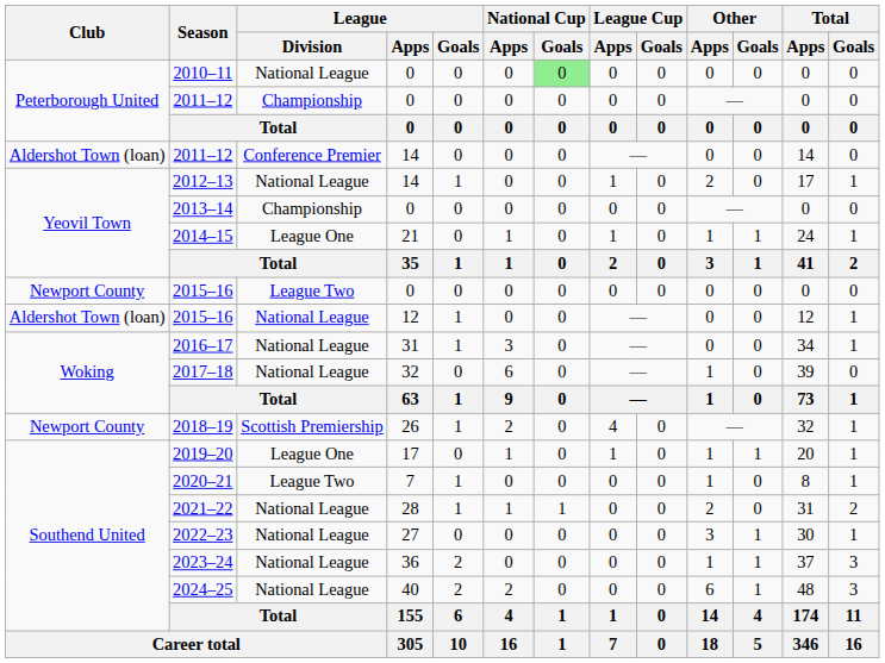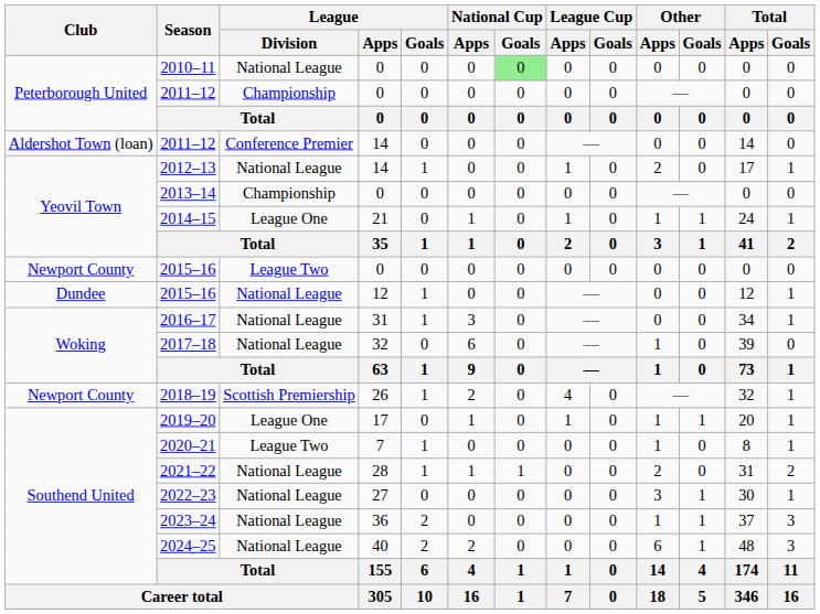 <table class="wikitable" style="text-align:center">
 <tr>
 <th rowspan=2>Club</th>
 <th rowspan=2>Season</th>
 <th colspan=3>League</th>
 <th colspan=2>National Cup</th>
 <th colspan=2>League Cup</th>
 <th colspan=2>Other</th>
 <th colspan=2>Total</th>
 </tr>
 <tr>
 <th>Division</th>
 <th>Apps</th>
 <th>Goals</th>
 <th>Apps</th>
 <th>Goals</th>
 <th>Apps</th>
 <th>Goals</th>
 <th>Apps</th>
 <th>Goals</th>
 <th>Apps</th>
 <th>Goals</th>
 </tr>
 <tr>
 <td rowspan=3><a href='#'>Peterborough United</a></td>
 <td><a href='#'>2010–11</a></td>
 <td>National League</td>
 <td>0</td>
 <td>0</td>
 <td>0</td>
 <td style="background: lightgreen;">0</td>
 <td>0</td>
 <td>0</td>
 <td>0</td>
 <td>0</td>
 <td>0</td>
 <td>0</td>
 </tr>
 <tr>
 <td><a href='#'>2011–12</a></td>
 <td><a href='#'>Championship</a></td>
 <td>0</td>
 <td>0</td>
 <td>0</td>
 <td>0</td>
 <td>0</td>
 <td>0</td>
 <td colspan=2>—</td>
 <td>0</td>
 <td>0</td>
 </tr>
 <tr>
 <th colspan=2>Total</th>
 <th>0</th>
 <th>0</th>
 <th>0</th>
 <th>0</th>
 <th>0</th>
 <th>0</th>
 <th>0</th>
 <th>0</th>
 <th>0</th>
 <th>0</th>
 </tr>
 <tr>
 <td><a href='#'>Aldershot Town</a> (loan)</td>
 <td><a href='#'>2011–12</a></td>
 <td><a href='#'>Conference Premier</a></td>
 <td>14</td>
 <td>0</td>
 <td>0</td>
 <td>0</td>
 <td colspan=2>—</td>
 <td>0</td>
 <td>0</td>
 <td>14</td>
 <td>0</td>
 </tr>
 <tr>
 <td rowspan=4><a href='#'>Yeovil Town</a></td>
 <td><a href='#'>2012–13</a></td>
 <td>National League</td>
 <td>14</td>
 <td>1</td>
 <td>0</td>
 <td>0</td>
 <td>1</td>
 <td>0</td>
 <td>2</td>
 <td>0</td>
 <td>17</td>
 <td>1</td>
 </tr>
 <tr>
 <td><a href='#'>2013–14</a></td>
 <td>Championship</td>
 <td>0</td>
 <td>0</td>
 <td>0</td>
 <td>0</td>
 <td>0</td>
 <td>0</td>
 <td colspan=2>—</td>
 <td>0</td>
 <td>0</td>
 </tr>
 <tr>
 <td><a href='#'>2014–15</a></td>
 <td>League One</td>
 <td>21</td>
 <td>0</td>
 <td>1</td>
 <td>0</td>
 <td>1</td>
 <td>0</td>
 <td>1</td>
 <td>1</td>
 <td>24</td>
 <td>1</td>
 </tr>
 <tr>
 <th colspan=2>Total</th>
 <th>35</th>
 <th>1</th>
 <th>1</th>
 <th>0</th>
 <th>2</th>
 <th>0</th>
 <th>3</th>
 <th>1</th>
 <th>41</th>
 <th>2</th>
 </tr>
 <tr>
 <td><a href='#'>Newport County</a></td>
 <td><a href='#'>2015–16</a></td>
 <td><a href='#'>League Two</a></td>
 <td>0</td>
 <td>0</td>
 <td>0</td>
 <td>0</td>
 <td>0</td>
 <td>0</td>
 <td>0</td>
 <td>0</td>
 <td>0</td>
 <td>0</td>
 </tr>
 <tr>
-<td><a href='#'>Aldershot Town</a> (loan)</td>
+<td><a href='#'>Dundee</a></td>
 <td><a href='#'>2015–16</a></td>
 <td><a href='#'>National League</a></td>
 <td>12</td>
 <td>1</td>
 <td>0</td>
 <td>0</td>
 <td colspan=2>—</td>
 <td>0</td>
 <td>0</td>
 <td>12</td>
 <td>1</td>
 </tr>
 <tr>
 <td rowspan=3><a href='#'>Woking</a></td>
 <td><a href='#'>2016–17</a></td>
 <td>National League</td>
 <td>31</td>
 <td>1</td>
 <td>3</td>
 <td>0</td>
 <td colspan=2>—</td>
 <td>0</td>
 <td>0</td>
 <td>34</td>
 <td>1</td>
 </tr>
 <tr>
 <td><a href='#'>2017–18</a></td>
 <td>National League</td>
 <td>32</td>
 <td>0</td>
 <td>6</td>
 <td>0</td>
 <td colspan="2">—</td>
 <td>1</td>
 <td>0</td>
 <td>39</td>
 <td>0</td>
 </tr>
 <tr>
 <th colspan="2">Total</th>
 <th>63</th>
 <th>1</th>
 <th>9</th>
 <th>0</th>
 <th colspan=2>—</th>
 <th>1</th>
 <th>0</th>
 <th>73</th>
 <th>1</th>
 </tr>
 <tr>
 <td><a href='#'>Newport County</a></td>
 <td><a href='#'>2018–19</a></td>
 <td><a href='#'>Scottish Premiership</a></td>
 <td>26</td>
 <td>1</td>
 <td>2</td>
 <td>0</td>
 <td>4</td>
 <td>0</td>
 <td colspan=2>—</td>
 <td>32</td>
 <td>1</td>
 </tr>
 <tr>
 <td rowspan="7"><a href='#'>Southend United</a></td>
 <td><a href='#'>2019–20</a></td>
 <td>League One</td>
 <td>17</td>
 <td>0</td>
 <td>1</td>
 <td>0</td>
 <td>1</td>
 <td>0</td>
 <td>1</td>
 <td>1</td>
 <td>20</td>
 <td>1</td>
 </tr>
 <tr>
 <td><a href='#'>2020–21</a></td>
 <td>League Two</td>
 <td>7</td>
 <td>1</td>
 <td>0</td>
 <td>0</td>
 <td>0</td>
 <td>0</td>
 <td>1</td>
 <td>0</td>
 <td>8</td>
 <td>1</td>
 </tr>
 <tr>
 <td><a href='#'>2021–22</a></td>
 <td>National League</td>
 <td>28</td>
 <td>1</td>
 <td>1</td>
 <td>1</td>
 <td>0</td>
 <td>0</td>
 <td>2</td>
 <td>0</td>
 <td>31</td>
 <td>2</td>
 </tr>
 <tr>
 <td><a href='#'>2022–23</a></td>
 <td>National League</td>
 <td>27</td>
 <td>0</td>
 <td>0</td>
 <td>0</td>
 <td>0</td>
 <td>0</td>
 <td>3</td>
 <td>1</td>
 <td>30</td>
 <td>1</td>
 </tr>
 <tr>
 <td><a href='#'>2023–24</a></td>
 <td>National League</td>
 <td>36</td>
 <td>2</td>
 <td>0</td>
 <td>0</td>
 <td>0</td>
 <td>0</td>
 <td>1</td>
 <td>1</td>
 <td>37</td>
 <td>3</td>
 </tr>
 <tr>
 <td><a href='#'>2024–25</a></td>
 <td>National League</td>
 <td>40</td>
 <td>2</td>
 <td>2</td>
 <td>0</td>
 <td>0</td>
 <td>0</td>
 <td>6</td>
 <td>1</td>
 <td>48</td>
 <td>3</td>
 </tr>
 <tr>
 <th colspan="2">Total</th>
 <th>155</th>
 <th>6</th>
 <th>4</th>
 <th>1</th>
 <th>1</th>
 <th>0</th>
 <th>14</th>
 <th>4</th>
 <th>174</th>
 <th>11</th>
 </tr>
 <tr>
 <th colspan="3">Career total</th>
 <th>305</th>
 <th>10</th>
 <th>16</th>
 <th>1</th>
 <th>7</th>
 <th>0</th>
 <th>18</th>
 <th>5</th>
 <th>346</th>
 <th>16</th>
 </tr>
 </table>
